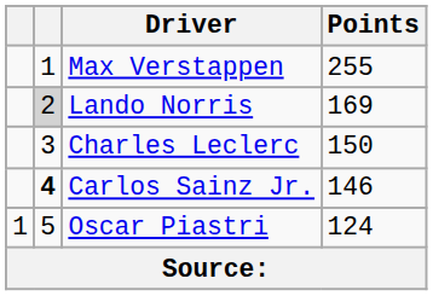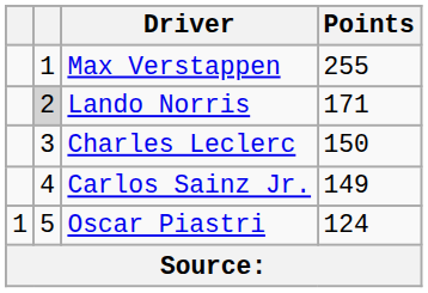 <table class="wikitable" style="font-size: 85%;">
 <tr>
 <th scope="col"></th>
 <th scope="col"></th>
 <th scope="col">Driver</th>
 <th scope="col">Points</th>
 </tr>
 <tr>
 <td align="left"></td>
 <td align="center">1</td>
 <td> <a href='#'>Max Verstappen</a></td>
 <td align="left">255</td>
 </tr>
 <tr>
 <td align="left"></td>
 <td align="center" style="background: lightgrey;">2</td>
 <td> <a href='#'>Lando Norris</a></td>
-<td align="left">169</td>
+<td align="left">171</td>
 </tr>
 <tr>
 <td align="left"></td>
 <td align="center">3</td>
 <td> <a href='#'>Charles Leclerc</a></td>
 <td align="left">150</td>
 </tr>
 <tr>
 <td align="left"></td>
-<td align="center"><strong>4</strong></td>
+<td align="center">4</td>
 <td> <a href='#'>Carlos Sainz Jr.</a></td>
-<td align="left">146</td>
+<td align="left">149</td>
 </tr>
 <tr>
 <td align="left"> 1</td>
 <td align="center">5</td>
 <td> <a href='#'>Oscar Piastri</a></td>
 <td align="left">124</td>
 </tr>
 <tr>
 <th colspan=4>Source:</th>
 </tr>
 </table>
